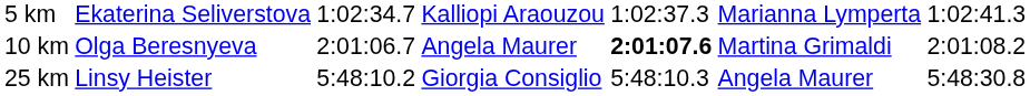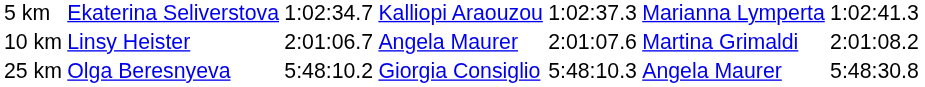 <table>
 <tr>
 <td>5 km</td>
 <td><a href='#'>Ekaterina Seliverstova</a><br></td>
 <td>1:02:34.7</td>
 <td><a href='#'>Kalliopi Araouzou</a><br></td>
 <td>1:02:37.3</td>
 <td><a href='#'>Marianna Lymperta</a><br></td>
 <td>1:02:41.3</td>
 </tr>
 <tr>
 <td>10 km</td>
-<td><a href='#'>Olga Beresnyeva</a><br></td>
+<td><a href='#'>Linsy Heister</a><br></td>
 <td>2:01:06.7</td>
 <td><a href='#'>Angela Maurer</a><br></td>
-<td><strong>2:01:07.6</strong></td>
+<td>2:01:07.6</td>
 <td><a href='#'>Martina Grimaldi</a><br></td>
 <td>2:01:08.2</td>
 </tr>
 <tr>
 <td>25 km</td>
-<td><a href='#'>Linsy Heister</a><br></td>
+<td><a href='#'>Olga Beresnyeva</a><br></td>
 <td>5:48:10.2</td>
 <td><a href='#'>Giorgia Consiglio</a><br></td>
 <td>5:48:10.3</td>
 <td><a href='#'>Angela Maurer</a><br></td>
 <td>5:48:30.8</td>
 </tr>
 </table>
